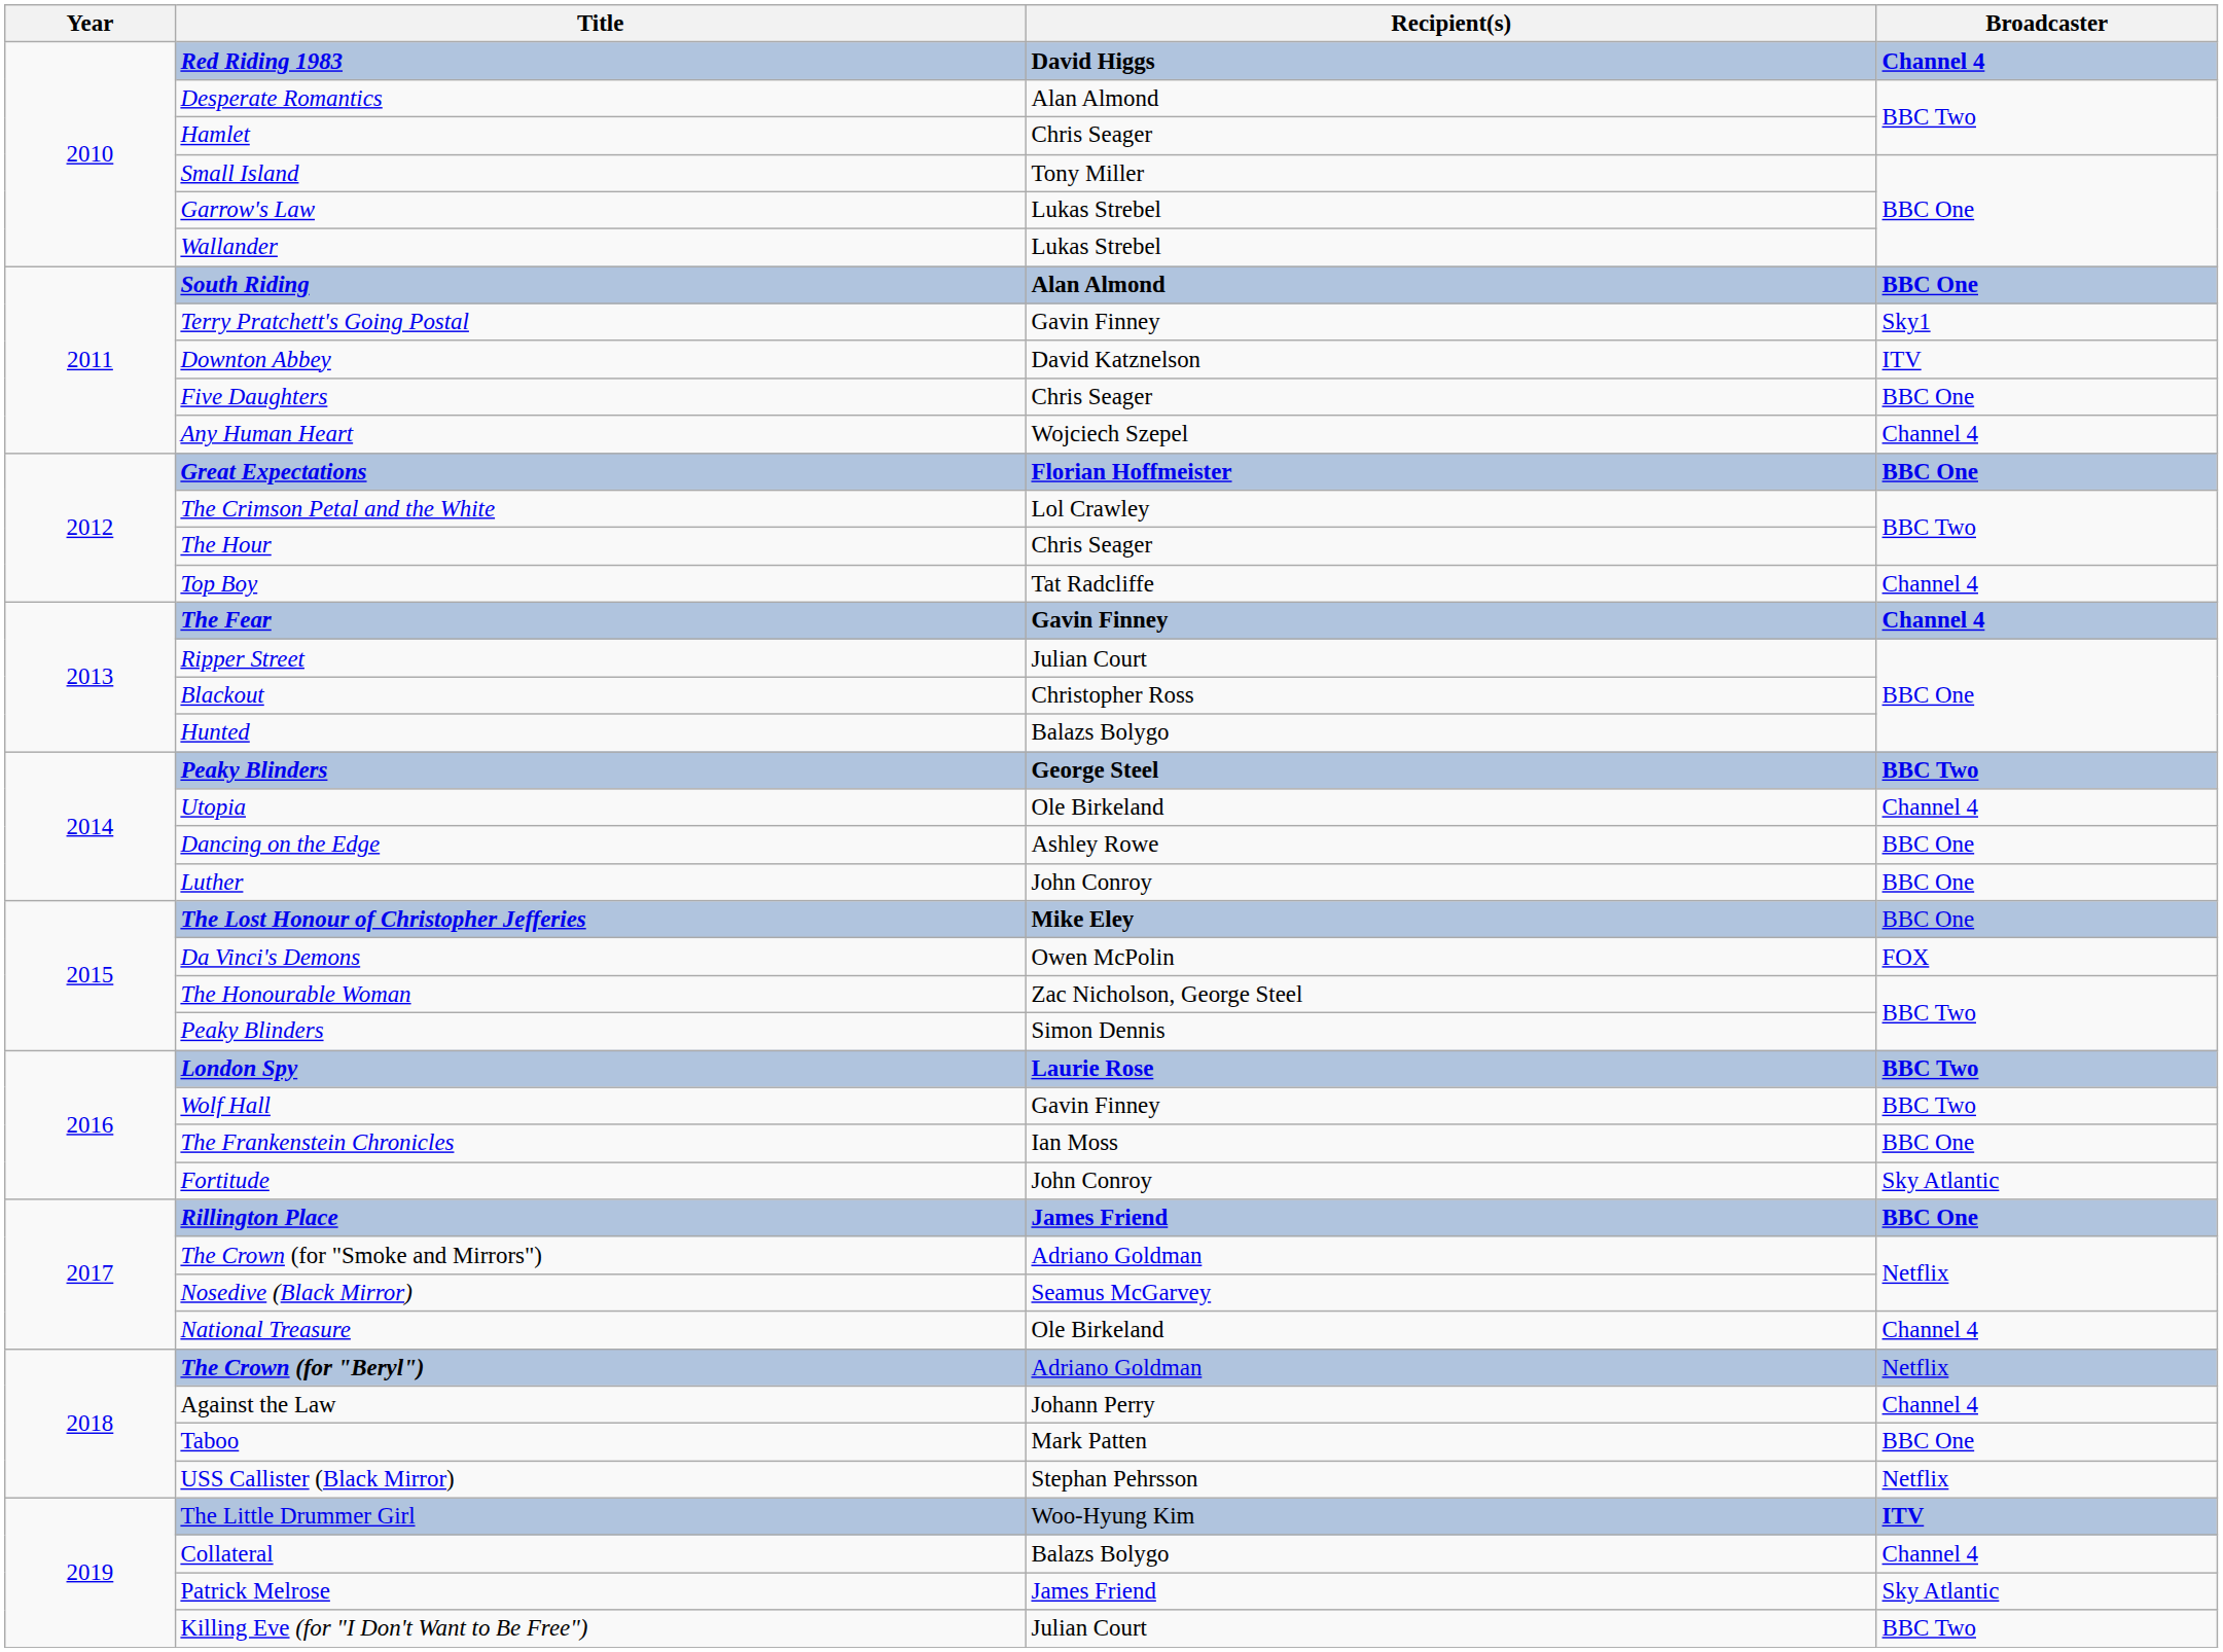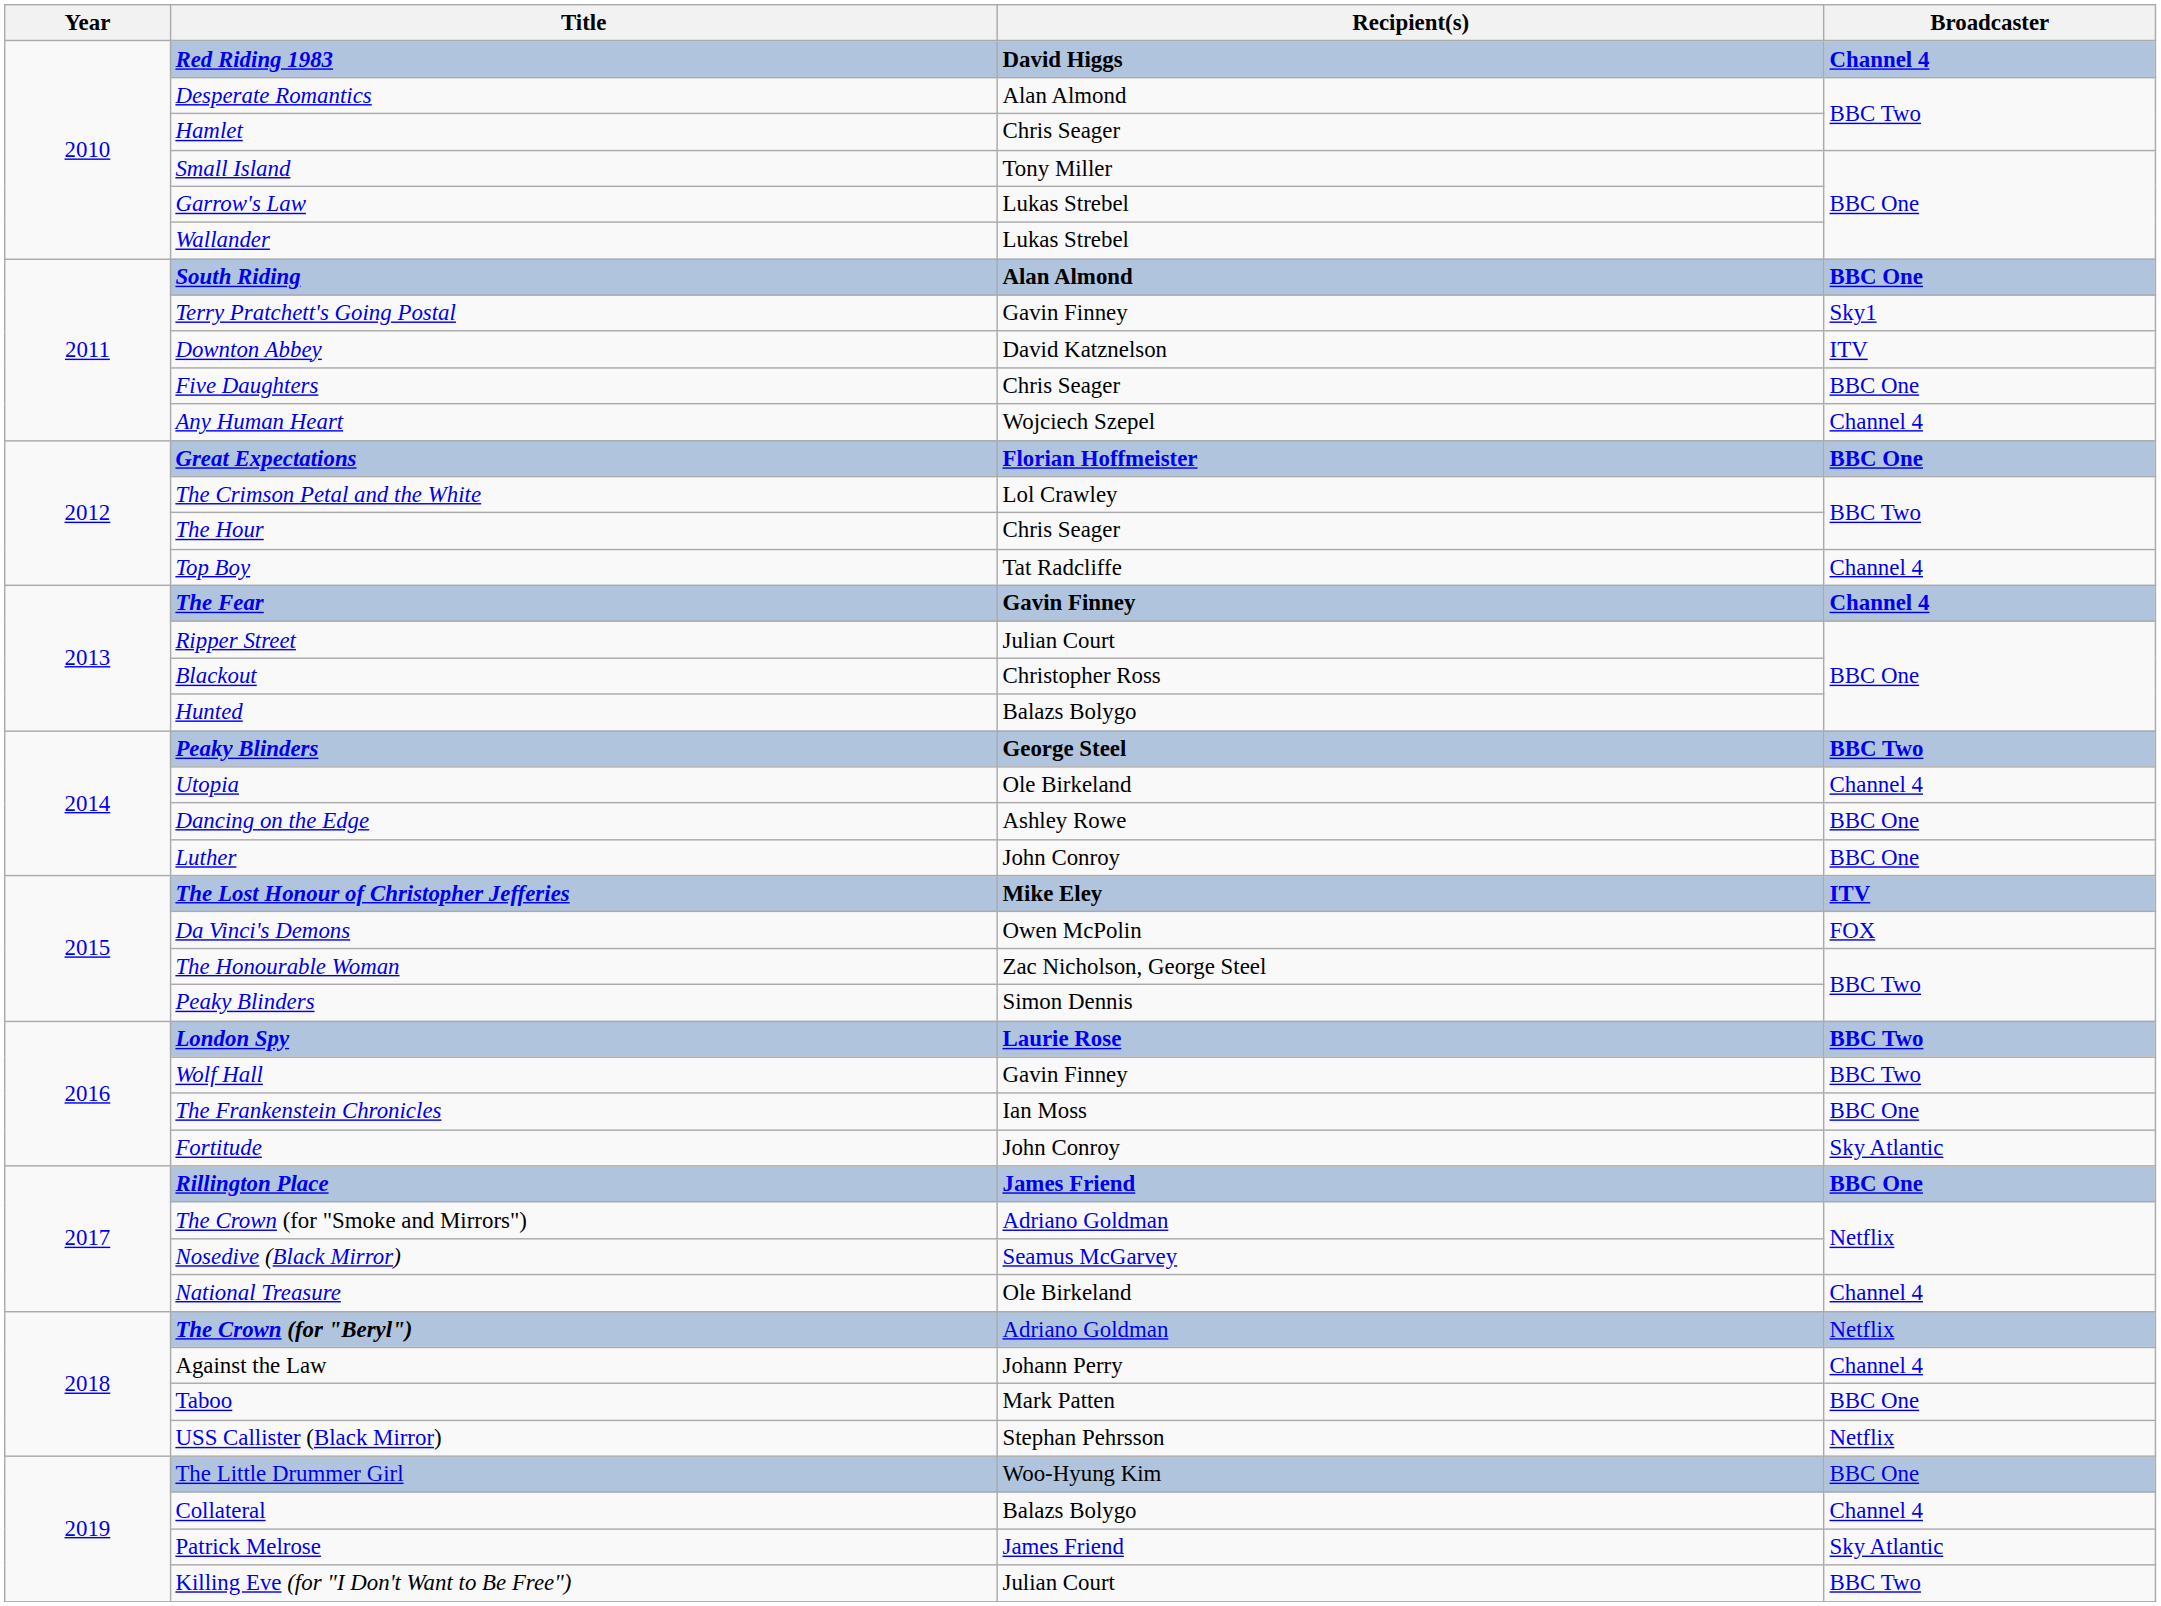 <table class="wikitable" width="95%">
 <tr>
 <th width=5%>Year</th>
 <th width=25%>Title</th>
 <th width=25%><strong>Recipient(s)</strong></th>
 <th width=10%><strong>Broadcaster</strong></th>
 </tr>
 <tr>
 <td rowspan="6" style="text-align:center;"><a href='#'>2010</a></td>
 <td style="background:#B0C4DE;"><strong><em><a href='#'>Red Riding 1983</a></em></strong></td>
 <td style="background:#B0C4DE;"><strong>David Higgs</strong></td>
 <td style="background:#B0C4DE;"><strong><a href='#'>Channel 4</a></strong></td>
 </tr>
 <tr>
 <td><em><a href='#'>Desperate Romantics</a></em></td>
 <td>Alan Almond</td>
 <td rowspan="2"><a href='#'>BBC Two</a></td>
 </tr>
 <tr>
 <td><em><a href='#'>Hamlet</a></em></td>
 <td>Chris Seager</td>
 </tr>
 <tr>
 <td><em><a href='#'>Small Island</a></em></td>
 <td>Tony Miller</td>
 <td rowspan="3"><a href='#'>BBC One</a></td>
 </tr>
 <tr>
 <td><em><a href='#'>Garrow's Law</a></em></td>
 <td>Lukas Strebel</td>
 </tr>
 <tr>
 <td><em><a href='#'>Wallander</a></em></td>
 <td>Lukas Strebel</td>
 </tr>
 <tr>
 <td rowspan="5" style="text-align:center;"><a href='#'>2011</a></td>
 <td style="background:#B0C4DE;"><strong><em><a href='#'>South Riding</a></em></strong></td>
 <td style="background:#B0C4DE;"><strong>Alan Almond</strong></td>
 <td style="background:#B0C4DE;"><strong><a href='#'>BBC One</a></strong></td>
 </tr>
 <tr>
 <td><em><a href='#'>Terry Pratchett's Going Postal</a></em></td>
 <td>Gavin Finney</td>
 <td><a href='#'>Sky1</a></td>
 </tr>
 <tr>
 <td><em><a href='#'>Downton Abbey</a></em></td>
 <td>David Katznelson</td>
 <td><a href='#'>ITV</a></td>
 </tr>
 <tr>
 <td><em><a href='#'>Five Daughters</a></em></td>
 <td>Chris Seager</td>
 <td><a href='#'>BBC One</a></td>
 </tr>
 <tr>
 <td><em><a href='#'>Any Human Heart</a></em></td>
 <td>Wojciech Szepel</td>
 <td><a href='#'>Channel 4</a></td>
 </tr>
 <tr>
 <td rowspan="4" style="text-align:center;"><a href='#'>2012</a></td>
 <td style="background:#B0C4DE;"><strong><em><a href='#'>Great Expectations</a></em></strong></td>
 <td style="background:#B0C4DE;"><strong><a href='#'>Florian Hoffmeister</a></strong></td>
 <td style="background:#B0C4DE;"><strong><a href='#'>BBC One</a></strong></td>
 </tr>
 <tr>
 <td><em><a href='#'>The Crimson Petal and the White</a></em></td>
 <td>Lol Crawley</td>
 <td rowspan="2"><a href='#'>BBC Two</a></td>
 </tr>
 <tr>
 <td><em><a href='#'>The Hour</a></em></td>
 <td>Chris Seager</td>
 </tr>
 <tr>
 <td><em><a href='#'>Top Boy</a></em></td>
 <td>Tat Radcliffe</td>
 <td><a href='#'>Channel 4</a></td>
 </tr>
 <tr>
 <td rowspan="4" style="text-align:center;"><a href='#'>2013</a></td>
 <td style="background:#B0C4DE;"><strong><em><a href='#'>The Fear</a></em></strong></td>
 <td style="background:#B0C4DE;"><strong>Gavin Finney</strong></td>
 <td style="background:#B0C4DE;"><strong><a href='#'>Channel 4</a></strong></td>
 </tr>
 <tr>
 <td><em><a href='#'>Ripper Street</a></em></td>
 <td>Julian Court</td>
 <td rowspan="3"><a href='#'>BBC One</a></td>
 </tr>
 <tr>
 <td><em><a href='#'>Blackout</a></em></td>
 <td>Christopher Ross</td>
 </tr>
 <tr>
 <td><em><a href='#'>Hunted</a></em></td>
 <td>Balazs Bolygo</td>
 </tr>
 <tr>
 <td rowspan="4" style="text-align:center;"><a href='#'>2014</a></td>
 <td style="background:#B0C4DE;"><strong><em><a href='#'>Peaky Blinders</a></em></strong></td>
 <td style="background:#B0C4DE;"><strong>George Steel</strong></td>
 <td style="background:#B0C4DE;"><strong><a href='#'>BBC Two</a></strong></td>
 </tr>
 <tr>
 <td><em><a href='#'>Utopia</a></em></td>
 <td>Ole Birkeland</td>
 <td><a href='#'>Channel 4</a></td>
 </tr>
 <tr>
 <td><em><a href='#'>Dancing on the Edge</a></em></td>
 <td>Ashley Rowe</td>
 <td><a href='#'>BBC One</a></td>
 </tr>
 <tr>
 <td><em><a href='#'>Luther</a></em></td>
 <td>John Conroy</td>
 <td><a href='#'>BBC One</a></td>
 </tr>
 <tr>
 <td rowspan="4" style="text-align:center;"><a href='#'>2015</a></td>
 <td style="background:#B0C4DE;"><strong><em><a href='#'>The Lost Honour of Christopher Jefferies</a></em></strong></td>
 <td style="background:#B0C4DE;"><strong>Mike Eley</strong></td>
-<td style="background:#B0C4DE;"></strong><a href='#'>BBC One</a><strong></td>
+<td style="background:#B0C4DE;"><strong><a href='#'>ITV</a></strong></td>
 </tr>
 <tr>
 <td><em><a href='#'>Da Vinci's Demons</a></em></td>
 <td>Owen McPolin</td>
 <td><a href='#'>FOX</a></td>
 </tr>
 <tr>
 <td><em><a href='#'>The Honourable Woman</a></em></td>
 <td>Zac Nicholson, George Steel</td>
 <td rowspan="2"><a href='#'>BBC Two</a></td>
 </tr>
 <tr>
 <td><em><a href='#'>Peaky Blinders</a></em></td>
 <td>Simon Dennis</td>
 </tr>
 <tr>
 <td rowspan="4" style="text-align:center;"><a href='#'>2016</a></td>
 <td style="background:#B0C4DE;"><strong><em><a href='#'>London Spy</a></em></strong></td>
 <td style="background:#B0C4DE;"><strong><a href='#'>Laurie Rose</a></strong></td>
 <td style="background:#B0C4DE;"><strong><a href='#'>BBC Two</a></strong></td>
 </tr>
 <tr>
 <td><em><a href='#'>Wolf Hall</a></em></td>
 <td>Gavin Finney</td>
 <td><a href='#'>BBC Two</a></td>
 </tr>
 <tr>
 <td><em><a href='#'>The Frankenstein Chronicles</a></em></td>
 <td>Ian Moss</td>
 <td><a href='#'>BBC One</a></td>
 </tr>
 <tr>
 <td><em><a href='#'>Fortitude</a></em></td>
 <td>John Conroy</td>
 <td><a href='#'>Sky Atlantic</a></td>
 </tr>
 <tr>
 <td rowspan="4" style="text-align:center;"><a href='#'>2017</a><br></td>
 <td style="background:#B0C4DE;"><strong><em><a href='#'>Rillington Place</a></em></strong></td>
 <td style="background:#B0C4DE;"><strong><a href='#'>James Friend</a></strong></td>
 <td style="background:#B0C4DE;"><strong><a href='#'>BBC One</a></strong></td>
 </tr>
 <tr>
 <td><em><a href='#'>The Crown</a></em> (for "Smoke and Mirrors")</td>
 <td><a href='#'>Adriano Goldman</a></td>
 <td rowspan="2"><a href='#'>Netflix</a></td>
 </tr>
 <tr>
 <td><em><a href='#'>Nosedive</a> (<a href='#'>Black Mirror</a>)</em></td>
 <td><a href='#'>Seamus McGarvey</a></td>
 </tr>
 <tr>
 <td><em><a href='#'>National Treasure</a></em></td>
 <td>Ole Birkeland</td>
 <td><a href='#'>Channel 4</a></td>
 </tr>
 <tr>
 <td rowspan="4" style="text-align:center;"><a href='#'>2018</a><br></td>
 <td style="background:#B0C4DE;"><strong><em><a href='#'>The Crown</a><em>  (for "Beryl")<strong></td>
 <td style="background:#B0C4DE;"></strong><a href='#'>Adriano Goldman</a><strong></td>
 <td style="background:#B0C4DE;"></strong><a href='#'>Netflix</a><strong></td>
 </tr>
 <tr>
 <td></em>Against the Law<em></td>
 <td>Johann Perry</td>
 <td><a href='#'>Channel 4</a></td>
 </tr>
 <tr>
 <td></em><a href='#'>Taboo</a><em></td>
 <td>Mark Patten</td>
 <td><a href='#'>BBC One</a></td>
 </tr>
 <tr>
 <td></em><a href='#'>USS Callister</a> (<a href='#'>Black Mirror</a>)<em></td>
 <td>Stephan Pehrsson</td>
 <td><a href='#'>Netflix</a></td>
 </tr>
 <tr>
 <td rowspan="4" style="text-align:center;"><a href='#'>2019</a><br></td>
 <td style="background:#B0C4DE;"></em></strong><a href='#'>The Little Drummer Girl</a><strong><em></td>
 <td style="background:#B0C4DE;"></strong>Woo-Hyung Kim<strong></td>
-<td style="background:#B0C4DE;"><strong><a href='#'>ITV</a></strong></td>
+<td style="background:#B0C4DE;"></strong><a href='#'>BBC One</a><strong></td>
 </tr>
 <tr>
 <td></em><a href='#'>Collateral</a><em></td>
 <td>Balazs Bolygo</td>
 <td><a href='#'>Channel 4</a></td>
 </tr>
 <tr>
 <td></em><a href='#'>Patrick Melrose</a><em></td>
 <td><a href='#'>James Friend</a></td>
 <td><a href='#'>Sky Atlantic</a></td>
 </tr>
 <tr>
 <td></em><a href='#'>Killing Eve</a><em> (for "I Don't Want to Be Free")</td>
 <td>Julian Court</td>
 <td><a href='#'>BBC Two</a></td>
 </tr>
 <tr>
 </tr>
 </table>
